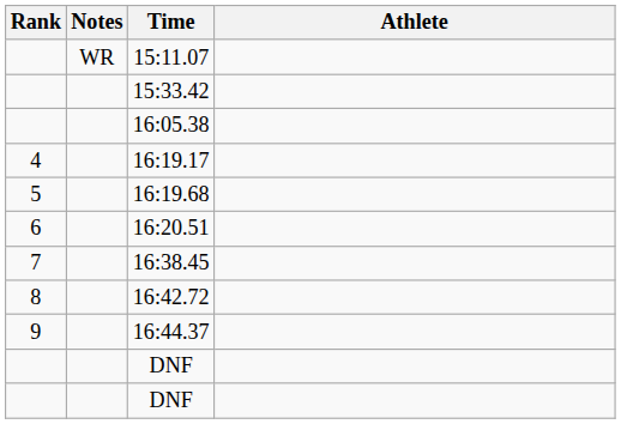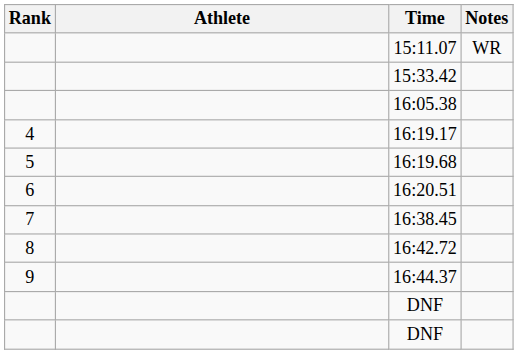 <table class="wikitable" style="text-align:center">
 <tr>
 <th>Rank</th>
+<th Style="width:18em">Athlete</th>
+<th>Time</th>
 <th>Notes</th>
-<th>Time</th>
-<th Style="width:18em">Athlete</th>
 </tr>
 <tr>
 <td></td>
+<td style="text-align:left"></td>
+<td>15:11.07</td>
 <td>WR</td>
-<td>15:11.07</td>
-<td style="text-align:left"></td>
 </tr>
 <tr>
 <td></td>
+<td style="text-align:left"></td>
+<td>15:33.42</td>
 <td></td>
-<td>15:33.42</td>
-<td style="text-align:left"></td>
 </tr>
 <tr>
 <td></td>
+<td style="text-align:left"></td>
+<td>16:05.38</td>
 <td></td>
-<td>16:05.38</td>
-<td style="text-align:left"></td>
 </tr>
 <tr>
 <td>4</td>
+<td style="text-align:left"></td>
+<td>16:19.17</td>
 <td></td>
-<td>16:19.17</td>
-<td style="text-align:left"></td>
 </tr>
 <tr>
 <td>5</td>
+<td style="text-align:left"></td>
+<td>16:19.68</td>
 <td></td>
-<td>16:19.68</td>
-<td style="text-align:left"></td>
 </tr>
 <tr>
 <td>6</td>
+<td style="text-align:left"></td>
+<td>16:20.51</td>
 <td></td>
-<td>16:20.51</td>
-<td style="text-align:left"></td>
 </tr>
 <tr>
 <td>7</td>
+<td style="text-align:left"></td>
+<td>16:38.45</td>
 <td></td>
-<td>16:38.45</td>
-<td style="text-align:left"></td>
 </tr>
 <tr>
 <td>8</td>
+<td style="text-align:left"></td>
+<td>16:42.72</td>
 <td></td>
-<td>16:42.72</td>
-<td style="text-align:left"></td>
 </tr>
 <tr>
 <td>9</td>
+<td style="text-align:left"></td>
+<td>16:44.37</td>
 <td></td>
-<td>16:44.37</td>
-<td style="text-align:left"></td>
 </tr>
 <tr>
 <td></td>
+<td style="text-align:left"></td>
+<td>DNF</td>
 <td></td>
-<td>DNF</td>
-<td style="text-align:left"></td>
 </tr>
 <tr>
 <td></td>
+<td style="text-align:left"></td>
+<td>DNF</td>
 <td></td>
-<td>DNF</td>
-<td style="text-align:left"></td>
 </tr>
 </table>
